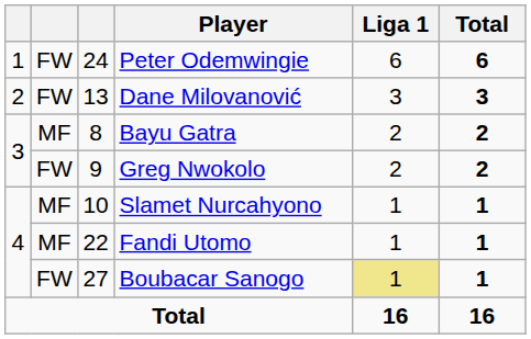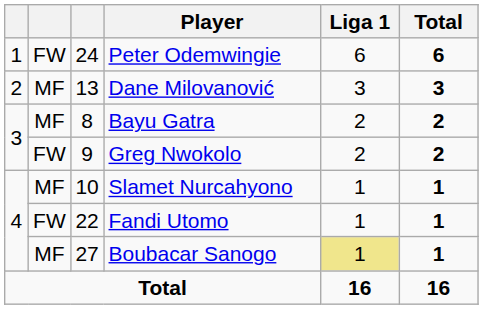 <table class="wikitable sortable" style="font-size: 95%; text-align: center;">
 <tr>
 <th width=10></th>
 <th width=10></th>
 <th width=10></th>
 <th width=150>Player</th>
 <th width=50>Liga 1</th>
 <th width=50>Total</th>
 </tr>
 <tr>
 <td>1</td>
 <td>FW</td>
 <td>24</td>
 <td align=left> <a href='#'>Peter Odemwingie</a></td>
 <td>6</td>
 <td><strong>6</strong></td>
 </tr>
 <tr>
 <td>2</td>
-<td>FW</td>
+<td>MF</td>
 <td>13</td>
 <td align=left> <a href='#'>Dane Milovanović</a></td>
 <td>3</td>
 <td><strong>3</strong></td>
 </tr>
 <tr>
 <td rowspan="2">3</td>
 <td>MF</td>
 <td>8</td>
 <td align=left> <a href='#'>Bayu Gatra</a></td>
 <td>2</td>
 <td><strong>2</strong></td>
 </tr>
 <tr>
 <td>FW</td>
 <td>9</td>
 <td align=left> <a href='#'>Greg Nwokolo</a></td>
 <td>2</td>
 <td><strong>2</strong></td>
 </tr>
 <tr>
 <td rowspan="3">4</td>
 <td>MF</td>
 <td>10</td>
 <td align=left> <a href='#'>Slamet Nurcahyono</a></td>
 <td>1</td>
 <td><strong>1</strong></td>
 </tr>
 <tr>
-<td>MF</td>
+<td>FW</td>
 <td>22</td>
 <td align=left> <a href='#'>Fandi Utomo</a></td>
 <td>1</td>
 <td><strong>1</strong></td>
 </tr>
 <tr>
-<td>FW</td>
+<td>MF</td>
 <td>27</td>
 <td align=left> <a href='#'>Boubacar Sanogo</a></td>
 <td style="background: khaki;">1</td>
 <td><strong>1</strong></td>
 </tr>
 <tr>
 <td colspan=4><strong>Total</strong></td>
 <td><strong>16</strong></td>
 <td><strong>16</strong></td>
 </tr>
 </table>
